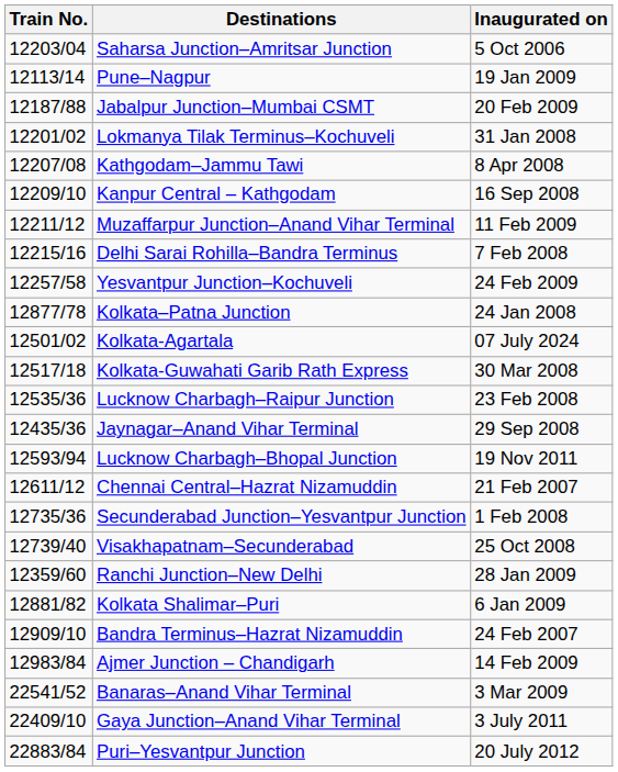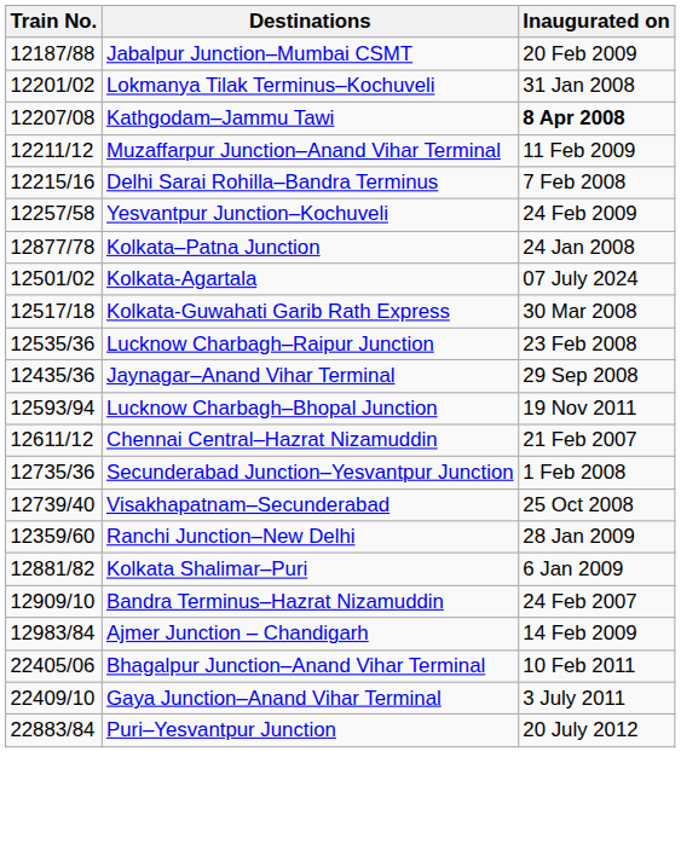 <table class="wikitable sortable">
 <tr>
 <th>Train No.</th>
 <th>Destinations</th>
 <th>Inaugurated on</th>
-</tr>
-<tr>
-<td>12203/04</td>
-<td><a href='#'>Saharsa Junction–Amritsar Junction</a></td>
-<td>5 Oct 2006</td>
-</tr>
-<tr>
-<td>12113/14</td>
-<td><a href='#'>Pune–Nagpur</a></td>
-<td>19 Jan 2009</td>
 </tr>
 <tr>
 <td>12187/88</td>
 <td><a href='#'>Jabalpur Junction–Mumbai CSMT</a></td>
 <td>20 Feb 2009</td>
 </tr>
 <tr>
 <td>12201/02</td>
 <td><a href='#'>Lokmanya Tilak Terminus–Kochuveli</a></td>
 <td>31 Jan 2008</td>
 </tr>
 <tr>
 <td>12207/08</td>
 <td><a href='#'>Kathgodam–Jammu Tawi</a></td>
-<td>8 Apr 2008</td>
-</tr>
-<tr>
-<td>12209/10</td>
-<td><a href='#'>Kanpur Central – Kathgodam</a></td>
-<td>16 Sep 2008</td>
+<td><strong>8 Apr 2008</strong></td>
 </tr>
 <tr>
 <td>12211/12</td>
 <td><a href='#'>Muzaffarpur Junction–Anand Vihar Terminal</a></td>
 <td>11 Feb 2009</td>
 </tr>
 <tr>
 <td>12215/16</td>
 <td><a href='#'>Delhi Sarai Rohilla–Bandra Terminus</a></td>
 <td>7 Feb 2008</td>
 </tr>
 <tr>
 <td>12257/58</td>
 <td><a href='#'>Yesvantpur Junction–Kochuveli</a></td>
 <td>24 Feb 2009</td>
 </tr>
 <tr>
 <td>12877/78</td>
 <td><a href='#'>Kolkata–Patna Junction</a></td>
 <td>24 Jan 2008</td>
 </tr>
 <tr>
 <td>12501/02</td>
 <td><a href='#'>Kolkata-Agartala</a></td>
 <td>07 July 2024</td>
 </tr>
 <tr>
 <td>12517/18</td>
 <td><a href='#'>Kolkata-Guwahati Garib Rath Express</a></td>
 <td>30 Mar 2008</td>
 </tr>
 <tr>
 <td>12535/36</td>
 <td><a href='#'>Lucknow Charbagh–Raipur Junction</a></td>
 <td>23 Feb 2008</td>
 </tr>
 <tr>
 <td>12435/36</td>
 <td><a href='#'>Jaynagar–Anand Vihar Terminal</a></td>
 <td>29 Sep 2008</td>
 </tr>
 <tr>
 <td>12593/94</td>
 <td><a href='#'>Lucknow Charbagh–Bhopal Junction</a></td>
 <td>19 Nov 2011</td>
 </tr>
 <tr>
 <td>12611/12</td>
 <td><a href='#'>Chennai Central–Hazrat Nizamuddin</a></td>
 <td>21 Feb 2007</td>
 </tr>
 <tr>
 <td>12735/36</td>
 <td><a href='#'>Secunderabad Junction–Yesvantpur Junction</a></td>
 <td>1 Feb 2008</td>
 </tr>
 <tr>
 <td>12739/40</td>
 <td><a href='#'>Visakhapatnam–Secunderabad</a></td>
 <td>25 Oct 2008</td>
 </tr>
 <tr>
 <td>12359/60</td>
 <td><a href='#'>Ranchi Junction–New Delhi</a></td>
 <td>28 Jan 2009</td>
 </tr>
 <tr>
 <td>12881/82</td>
 <td><a href='#'>Kolkata Shalimar–Puri</a></td>
 <td>6 Jan 2009</td>
 </tr>
 <tr>
 <td>12909/10</td>
 <td><a href='#'>Bandra Terminus–Hazrat Nizamuddin</a></td>
 <td>24 Feb 2007</td>
 </tr>
 <tr>
 <td>12983/84</td>
 <td><a href='#'>Ajmer Junction – Chandigarh</a></td>
 <td>14 Feb 2009</td>
 </tr>
 <tr>
-<td>22541/52</td>
-<td><a href='#'>Banaras–Anand Vihar Terminal</a></td>
-<td>3 Mar 2009</td>
+<td>22405/06</td>
+<td><a href='#'>Bhagalpur Junction–Anand Vihar Terminal</a></td>
+<td>10 Feb 2011</td>
 </tr>
 <tr>
 <td>22409/10</td>
 <td><a href='#'>Gaya Junction–Anand Vihar Terminal</a></td>
 <td>3 July 2011</td>
 </tr>
 <tr>
 <td>22883/84</td>
 <td><a href='#'>Puri–Yesvantpur Junction</a></td>
 <td>20 July 2012</td>
 </tr>
 </table>
